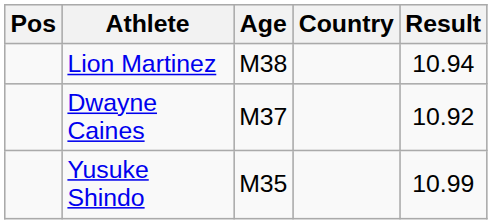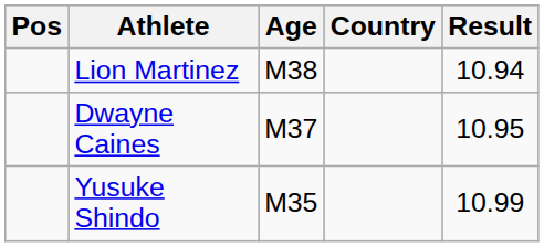 <table class="wikitable"  style="text-align:center; width:50%;">
 <tr>
 <th>Pos</th>
 <th>Athlete</th>
 <th>Age</th>
 <th>Country</th>
 <th>Result</th>
 </tr>
 <tr>
 <td align=center></td>
 <td align=left><a href='#'>Lion Martinez</a></td>
 <td align=left>M38</td>
 <td align=left></td>
 <td>10.94</td>
 </tr>
 <tr>
 <td align=center></td>
 <td align=left><a href='#'>Dwayne Caines</a></td>
 <td align=left>M37</td>
 <td align=left></td>
-<td>10.92</td>
+<td>10.95</td>
 </tr>
 <tr>
 <td align=center></td>
 <td align=left><a href='#'>Yusuke Shindo</a></td>
 <td align=left>M35</td>
 <td align=left></td>
 <td>10.99</td>
 </tr>
 </table>
